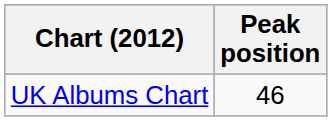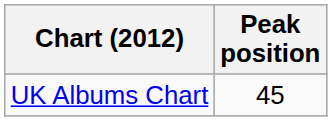 <table class="wikitable sortable">
 <tr>
 <th>Chart (2012)</th>
 <th>Peak<br>position</th>
 </tr>
 <tr>
 <td><a href='#'>UK Albums Chart</a></td>
-<td style="text-align:center;">46</td>
+<td style="text-align:center;">45</td>
 </tr>
 </table>
